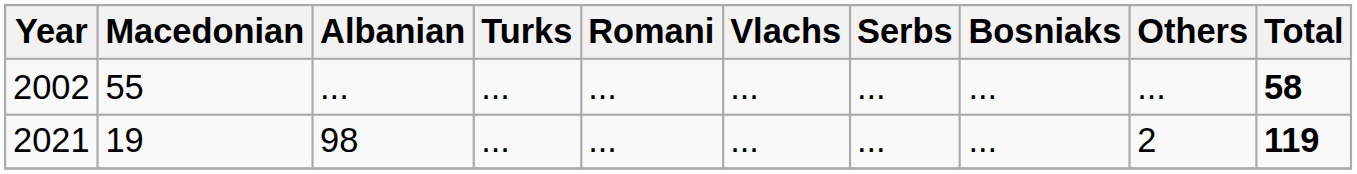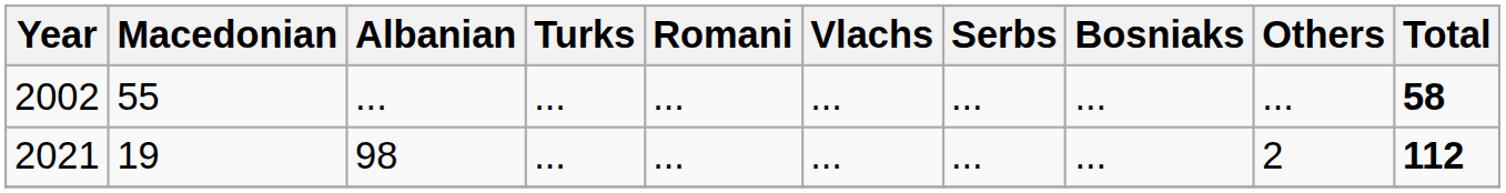 <table class="wikitable">
 <tr>
 <th>Year</th>
 <th>Macedonian</th>
 <th>Albanian</th>
 <th>Turks</th>
 <th>Romani</th>
 <th>Vlachs</th>
 <th>Serbs</th>
 <th>Bosniaks</th>
 <th><abbr>Others</abbr></th>
 <th>Total</th>
 </tr>
 <tr>
 <td>2002</td>
 <td>55</td>
 <td>...</td>
 <td>...</td>
 <td>...</td>
 <td>...</td>
 <td>...</td>
 <td>...</td>
 <td>...</td>
 <td><strong>58</strong></td>
 </tr>
 <tr>
 <td>2021</td>
 <td>19</td>
 <td>98</td>
 <td>...</td>
 <td>...</td>
 <td>...</td>
 <td>...</td>
 <td>...</td>
 <td>2</td>
-<td><strong>119</strong></td>
+<td><strong>112</strong></td>
 </tr>
 <tr>
 </tr>
 </table>
